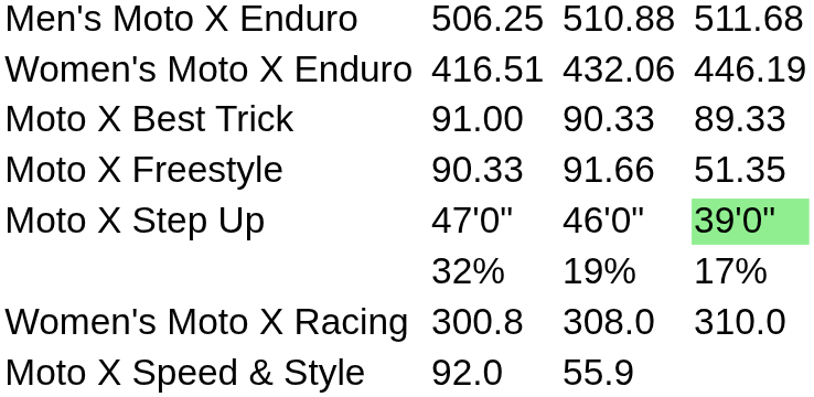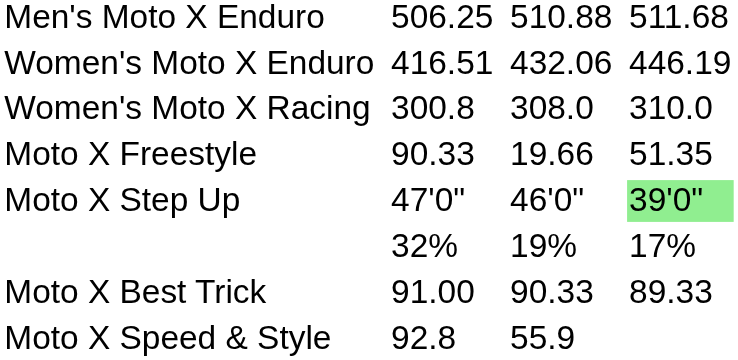 <table>
 <tr>
 <td>Men's Moto X Enduro</td>
 <td></td>
 <td>506.25</td>
 <td></td>
 <td>510.88</td>
 <td></td>
 <td>511.68</td>
 </tr>
 <tr>
 <td>Women's Moto X Enduro</td>
 <td></td>
 <td>416.51</td>
 <td></td>
 <td>432.06</td>
 <td></td>
 <td>446.19</td>
 </tr>
 <tr>
-<td>Moto X Best Trick</td>
+<td>Women's Moto X Racing</td>
 <td></td>
-<td>91.00</td>
+<td>300.8</td>
 <td></td>
-<td>90.33</td>
+<td>308.0</td>
 <td></td>
-<td>89.33</td>
+<td>310.0</td>
 </tr>
 <tr>
 <td>Moto X Freestyle</td>
 <td></td>
 <td>90.33</td>
 <td></td>
-<td>91.66</td>
+<td>19.66</td>
 <td></td>
 <td>51.35</td>
 </tr>
 <tr>
 <td>Moto X Step Up</td>
 <td></td>
 <td>47'0"</td>
 <td></td>
 <td>46'0"</td>
 <td></td>
 <td style="background: lightgreen;">39'0"</td>
 </tr>
 <tr>
 <td></td>
 <td></td>
 <td>32%</td>
 <td></td>
 <td>19%</td>
 <td></td>
 <td>17%</td>
 </tr>
 <tr>
-<td>Women's Moto X Racing</td>
+<td>Moto X Best Trick</td>
 <td></td>
-<td>300.8</td>
+<td>91.00</td>
 <td></td>
-<td>308.0</td>
+<td>90.33</td>
 <td></td>
-<td>310.0</td>
+<td>89.33</td>
 </tr>
 <tr>
 <td>Moto X Speed & Style</td>
 <td></td>
-<td>92.0</td>
+<td>92.8</td>
 <td></td>
 <td>55.9</td>
 <td></td>
 <td></td>
 </tr>
 </table>
